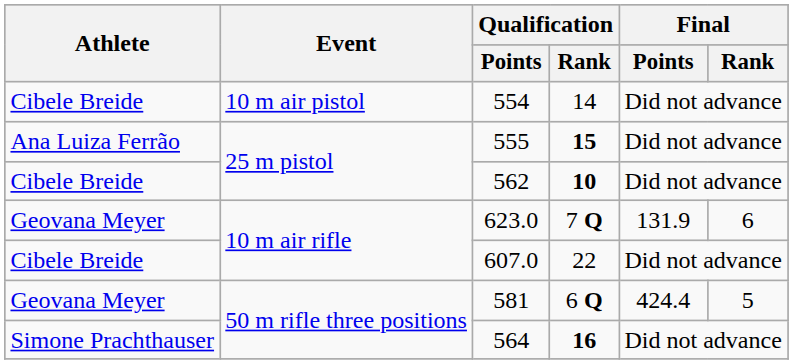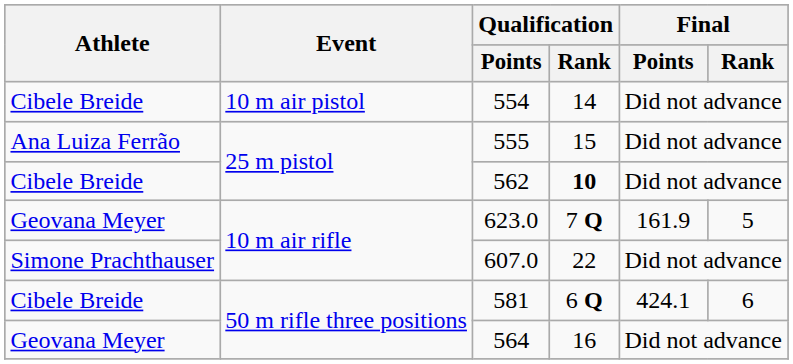 <table class=wikitable style=font-size:90%;text-align:center>
 <tr>
 <th rowspan=2>Athlete</th>
 <th rowspan=2>Event</th>
 <th colspan=2>Qualification</th>
 <th colspan=2>Final</th>
 </tr>
 <tr style=font-size:95%>
 <th>Points</th>
 <th>Rank</th>
 <th>Points</th>
 <th>Rank</th>
 </tr>
 <tr>
 <td align=left><a href='#'>Cibele Breide</a></td>
 <td align=left><a href='#'>10 m air pistol</a></td>
 <td>554</td>
 <td>14</td>
 <td colspan=2>Did not advance</td>
 </tr>
 <tr>
 <td align=left><a href='#'>Ana Luiza Ferrão</a></td>
 <td align=left rowspan=2><a href='#'>25 m pistol</a></td>
 <td>555</td>
-<td><strong>15</strong></td>
+<td>15</td>
 <td colspan=2>Did not advance</td>
 </tr>
 <tr>
 <td align=left><a href='#'>Cibele Breide</a></td>
 <td>562</td>
 <td><strong>10</strong></td>
 <td colspan=2>Did not advance</td>
 </tr>
 <tr>
 <td align=left><a href='#'>Geovana Meyer</a></td>
 <td align=left rowspan=2><a href='#'>10 m air rifle</a></td>
 <td>623.0</td>
 <td>7 <strong>Q</strong></td>
-<td>131.9</td>
-<td>6</td>
+<td>161.9</td>
+<td>5</td>
 </tr>
 <tr>
-<td align=left><a href='#'>Cibele Breide</a></td>
+<td align=left><a href='#'>Simone Prachthauser</a></td>
 <td>607.0</td>
 <td>22</td>
 <td colspan=2>Did not advance</td>
 </tr>
 <tr>
-<td align=left><a href='#'>Geovana Meyer</a></td>
+<td align=left><a href='#'>Cibele Breide</a></td>
 <td align=left rowspan=2><a href='#'>50 m rifle three positions</a></td>
 <td>581</td>
 <td>6 <strong>Q</strong></td>
-<td>424.4</td>
-<td>5</td>
+<td>424.1</td>
+<td>6</td>
 </tr>
 <tr>
-<td align=left><a href='#'>Simone Prachthauser</a></td>
+<td align=left><a href='#'>Geovana Meyer</a></td>
 <td>564</td>
-<td><strong>16</strong></td>
+<td>16</td>
 <td colspan=2>Did not advance</td>
 </tr>
 </table>
